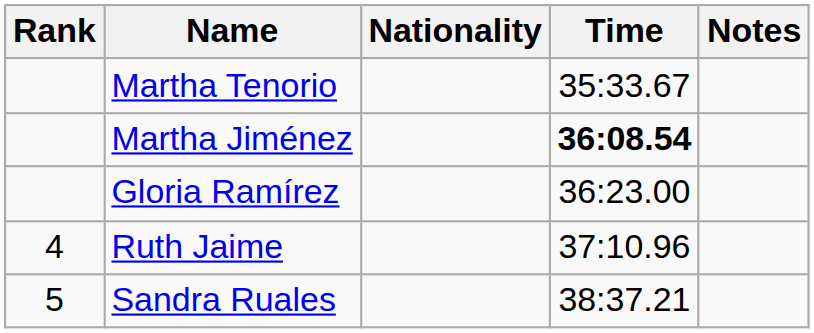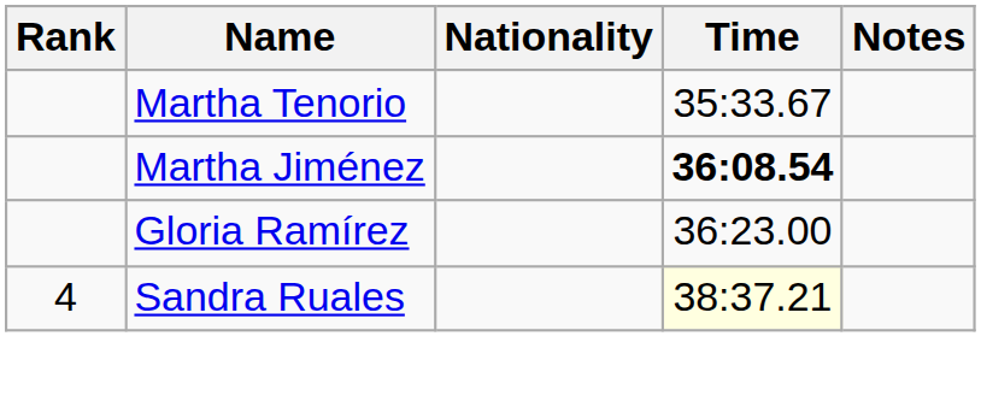 <table class="wikitable sortable" style="text-align:center">
 <tr>
 <th>Rank</th>
 <th>Name</th>
 <th>Nationality</th>
 <th>Time</th>
 <th>Notes</th>
 </tr>
 <tr>
 <td align=center></td>
 <td align=left><a href='#'>Martha Tenorio</a></td>
 <td align=left></td>
 <td>35:33.67</td>
 <td></td>
 </tr>
 <tr>
 <td align=center></td>
 <td align=left><a href='#'>Martha Jiménez</a></td>
 <td align=left></td>
 <td><strong>36:08.54</strong></td>
 <td></td>
 </tr>
 <tr>
 <td align=center></td>
 <td align=left><a href='#'>Gloria Ramírez</a></td>
 <td align=left></td>
 <td>36:23.00</td>
 <td></td>
 </tr>
 <tr>
 <td align=center>4</td>
-<td align=left><a href='#'>Ruth Jaime</a></td>
-<td align=left></td>
-<td>37:10.96</td>
-<td></td>
-</tr>
-<tr>
-<td align=center>5</td>
 <td align=left><a href='#'>Sandra Ruales</a></td>
 <td align=left></td>
-<td>38:37.21</td>
+<td style="background: lightyellow;">38:37.21</td>
 <td></td>
 </tr>
 </table>
